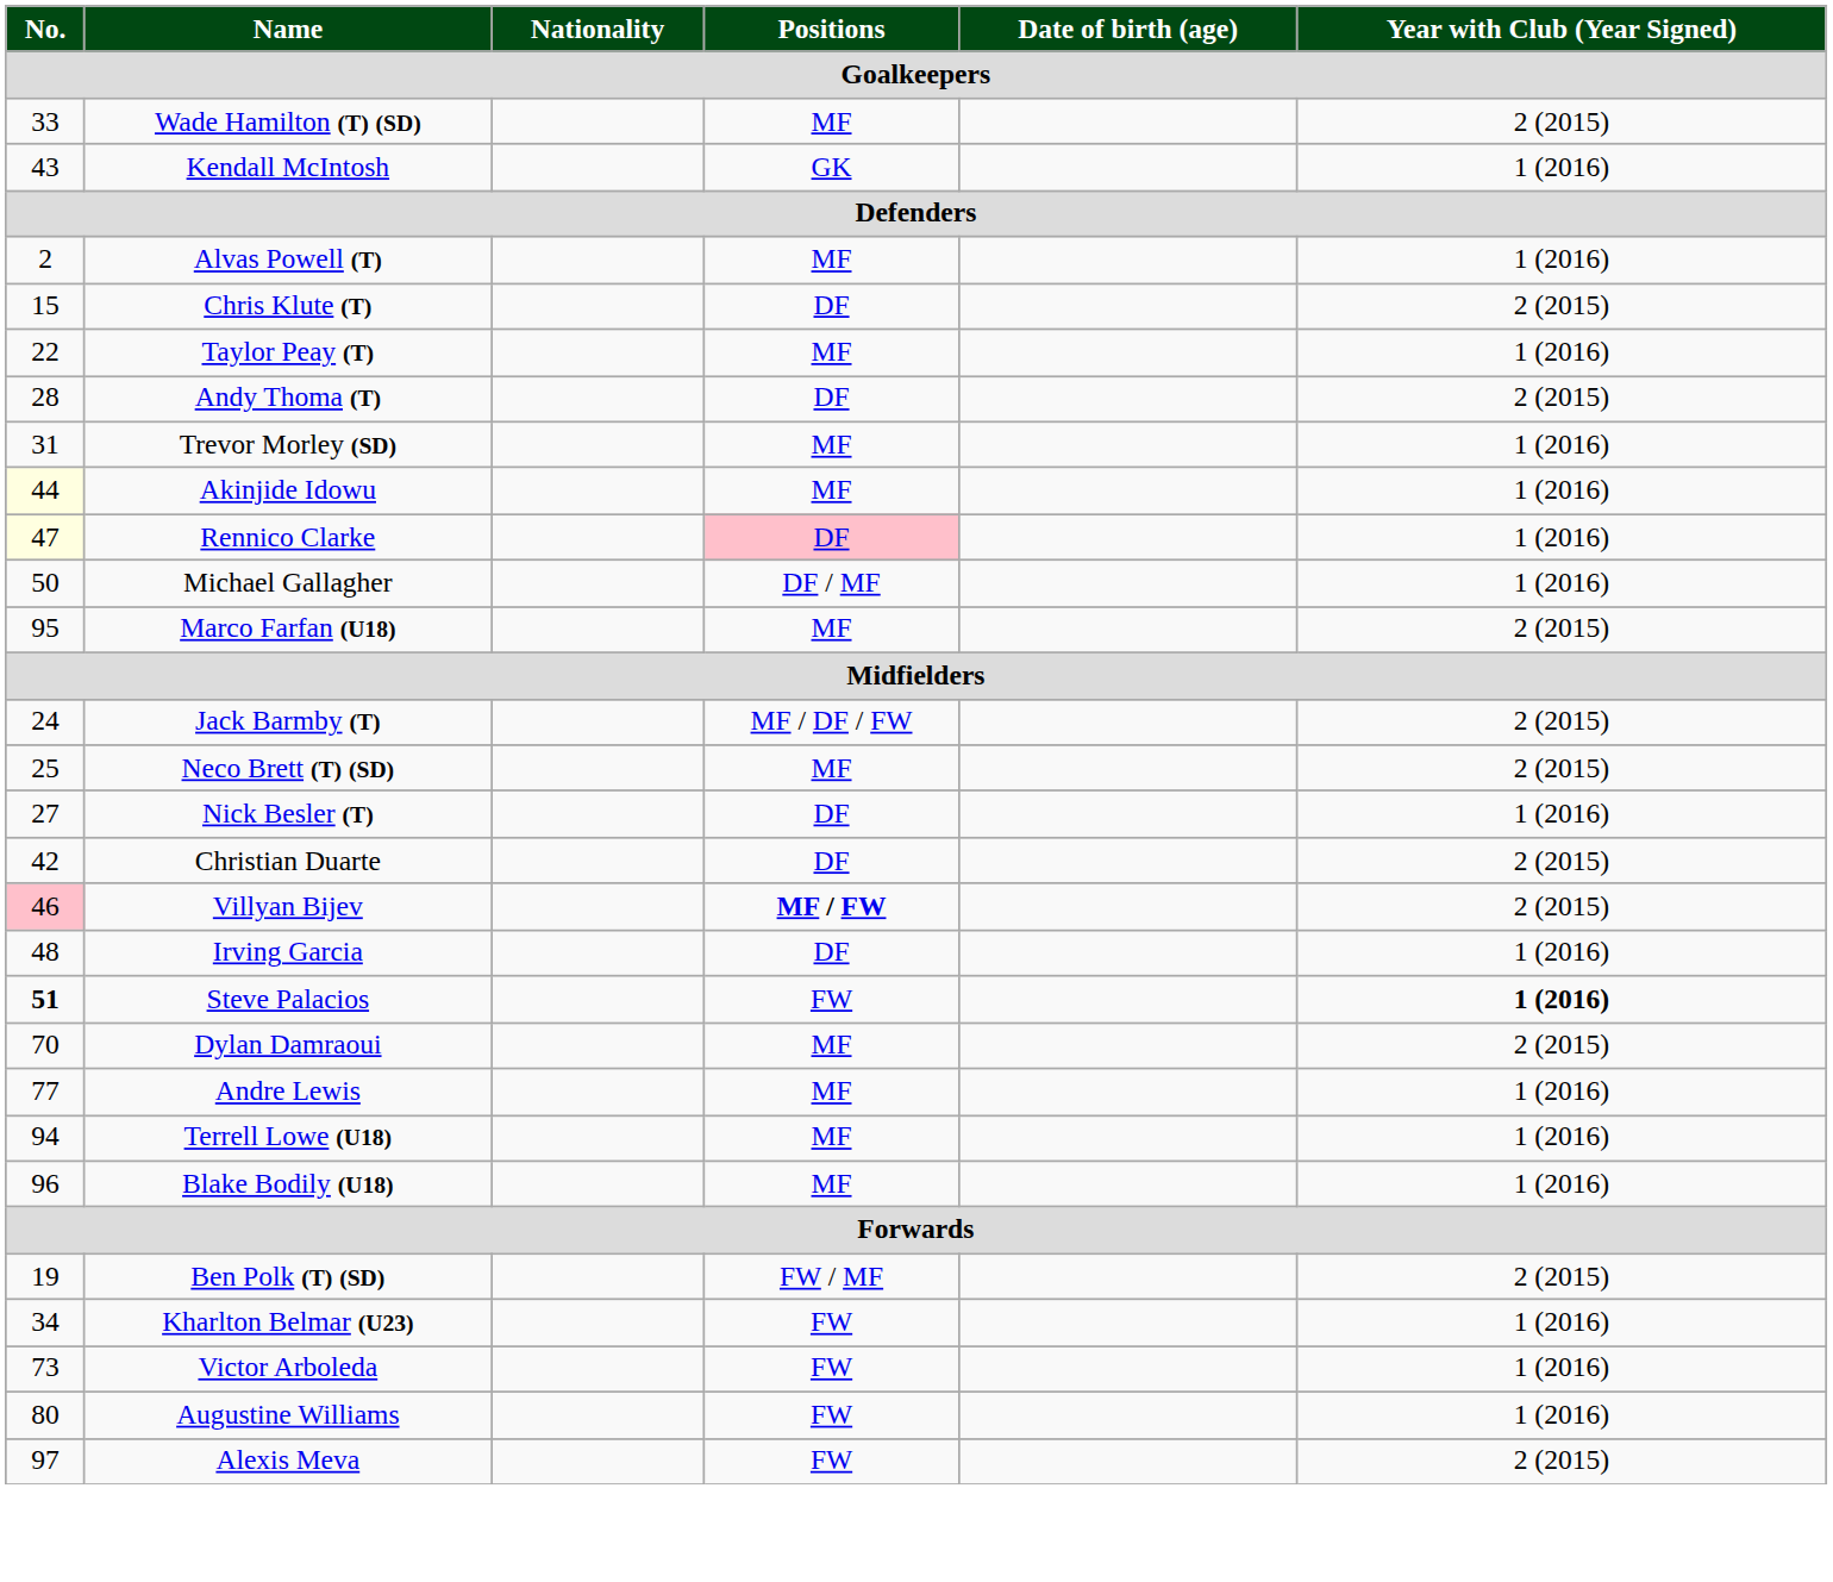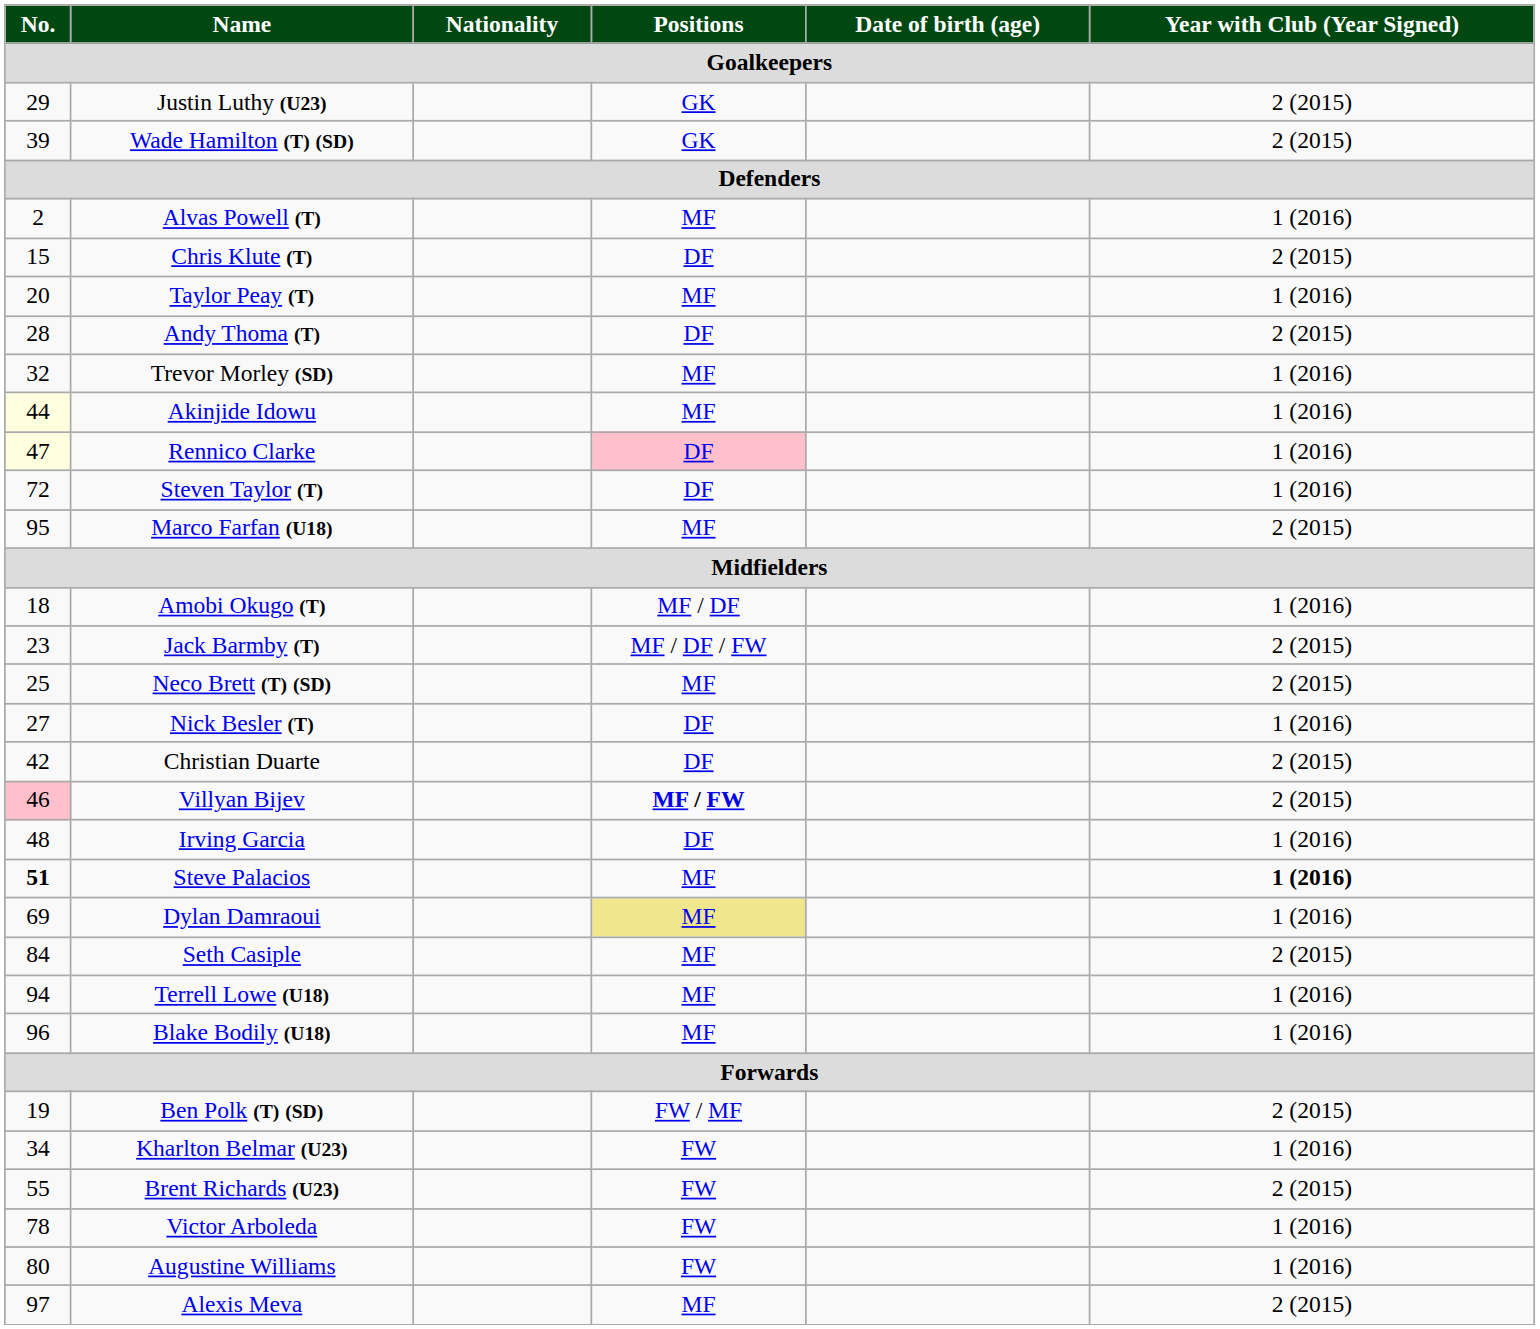 <table class="wikitable" style="text-align:center; font-size:85%; width:70%;">
 <tr>
 <th style="background:#004812; color:white; text-align:center;">No.</th>
 <th style="background:#004812; color:white; text-align:center;">Name</th>
 <th style="background:#004812; color:white; text-align:center;">Nationality</th>
 <th style="background:#004812; color:white; text-align:center;">Positions</th>
 <th style="background:#004812; color:white; text-align:center;">Date of birth (age)</th>
 <th style="background:#004812; color:white; text-align:center;">Year with Club (Year Signed)</th>
 </tr>
 <tr>
 <th colspan="6" style="background:#dcdcdc; text-align:center">Goalkeepers</th>
 </tr>
 <tr>
-<td>33</td>
-<td><a href='#'>Wade Hamilton</a> <small><strong>(T)</strong></small> <small><strong>(SD)</strong></small></td>
+<td>29</td>
+<td>Justin Luthy <small><strong>(U23)</strong></small></td>
 <td></td>
-<td><a href='#'>MF</a></td>
+<td><a href='#'>GK</a></td>
 <td></td>
 <td>2 (2015)</td>
 </tr>
 <tr>
-<td>43</td>
-<td><a href='#'>Kendall McIntosh</a></td>
+<td>39</td>
+<td><a href='#'>Wade Hamilton</a> <small><strong>(T)</strong></small> <small><strong>(SD)</strong></small></td>
 <td></td>
 <td><a href='#'>GK</a></td>
 <td></td>
-<td>1 (2016)</td>
+<td>2 (2015)</td>
 </tr>
 <tr>
 <th colspan="6" style="background:#dcdcdc; text-align:center">Defenders</th>
 </tr>
 <tr>
 <td>2</td>
 <td><a href='#'>Alvas Powell</a> <small><strong>(T)</strong></small></td>
 <td></td>
 <td><a href='#'>MF</a></td>
 <td></td>
 <td>1 (2016)</td>
 </tr>
 <tr>
 <td>15</td>
 <td><a href='#'>Chris Klute</a> <small><strong>(T)</strong></small></td>
 <td></td>
 <td><a href='#'>DF</a></td>
 <td></td>
 <td>2 (2015)</td>
 </tr>
 <tr>
-<td>22</td>
+<td>20</td>
 <td><a href='#'>Taylor Peay</a> <small><strong>(T)</strong></small></td>
 <td></td>
 <td><a href='#'>MF</a></td>
 <td></td>
 <td>1 (2016)</td>
 </tr>
 <tr>
 <td>28</td>
 <td><a href='#'>Andy Thoma</a> <small><strong>(T)</strong></small></td>
 <td></td>
 <td><a href='#'>DF</a></td>
 <td></td>
 <td>2 (2015)</td>
 </tr>
 <tr>
-<td>31</td>
+<td>32</td>
 <td>Trevor Morley <small><strong>(SD)</strong></small></td>
 <td></td>
 <td><a href='#'>MF</a></td>
 <td></td>
 <td>1 (2016)</td>
 </tr>
 <tr>
 <td style="background: lightyellow;">44</td>
 <td><a href='#'>Akinjide Idowu</a></td>
 <td></td>
 <td><a href='#'>MF</a></td>
 <td></td>
 <td>1 (2016)</td>
 </tr>
 <tr>
 <td style="background: lightyellow;">47</td>
 <td><a href='#'>Rennico Clarke</a></td>
 <td></td>
 <td style="background: pink;"><a href='#'>DF</a></td>
 <td></td>
 <td>1 (2016)</td>
 </tr>
 <tr>
-<td>50</td>
-<td>Michael Gallagher</td>
+<td>72</td>
+<td><a href='#'>Steven Taylor</a> <small><strong>(T)</strong></small></td>
 <td></td>
-<td><a href='#'>DF</a> / <a href='#'>MF</a></td>
+<td><a href='#'>DF</a></td>
 <td></td>
 <td>1 (2016)</td>
 </tr>
 <tr>
 <td>95</td>
 <td><a href='#'>Marco Farfan</a> <small><strong>(U18)</strong></small></td>
 <td></td>
 <td><a href='#'>MF</a></td>
 <td></td>
 <td>2 (2015)</td>
 </tr>
 <tr>
 <th colspan="6" style="background:#dcdcdc; text-align:center">Midfielders</th>
 </tr>
 <tr>
-<td>24</td>
+<td>18</td>
+<td><a href='#'>Amobi Okugo</a> <small><strong>(T)</strong></small></td>
+<td></td>
+<td><a href='#'>MF</a> / <a href='#'>DF</a></td>
+<td></td>
+<td>1 (2016)</td>
+</tr>
+<tr>
+<td>23</td>
 <td><a href='#'>Jack Barmby</a> <small><strong>(T)</strong></small></td>
 <td></td>
 <td><a href='#'>MF</a> / <a href='#'>DF</a> / <a href='#'>FW</a></td>
 <td></td>
 <td>2 (2015)</td>
 </tr>
 <tr>
 <td>25</td>
 <td><a href='#'>Neco Brett</a> <small><strong>(T)</strong></small> <small><strong>(SD)</strong></small></td>
 <td></td>
 <td><a href='#'>MF</a></td>
 <td></td>
 <td>2 (2015)</td>
 </tr>
 <tr>
 <td>27</td>
 <td><a href='#'>Nick Besler</a> <small><strong>(T)</strong></small></td>
 <td></td>
 <td><a href='#'>DF</a></td>
 <td></td>
 <td>1 (2016)</td>
 </tr>
 <tr>
 <td>42</td>
 <td>Christian Duarte</td>
 <td></td>
 <td><a href='#'>DF</a></td>
 <td></td>
 <td>2 (2015)</td>
 </tr>
 <tr>
 <td style="background: pink;">46</td>
 <td><a href='#'>Villyan Bijev</a></td>
 <td></td>
 <td><strong><a href='#'>MF</a> / <a href='#'>FW</a></strong></td>
 <td></td>
 <td>2 (2015)</td>
 </tr>
 <tr>
 <td>48</td>
 <td><a href='#'>Irving Garcia</a></td>
 <td></td>
 <td><a href='#'>DF</a></td>
 <td></td>
 <td>1 (2016)</td>
 </tr>
 <tr>
 <td><strong>51</strong></td>
 <td><a href='#'>Steve Palacios</a></td>
 <td></td>
-<td><a href='#'>FW</a></td>
+<td><a href='#'>MF</a></td>
 <td></td>
 <td><strong>1 (2016)</strong></td>
 </tr>
 <tr>
-<td>70</td>
+<td>69</td>
 <td><a href='#'>Dylan Damraoui</a></td>
+<td></td>
+<td style="background: khaki;"><a href='#'>MF</a></td>
+<td></td>
+<td>1 (2016)</td>
+</tr>
+<tr>
+<td>84</td>
+<td><a href='#'>Seth Casiple</a></td>
 <td></td>
 <td><a href='#'>MF</a></td>
 <td></td>
 <td>2 (2015)</td>
-</tr>
-<tr>
-<td>77</td>
-<td><a href='#'>Andre Lewis</a></td>
-<td></td>
-<td><a href='#'>MF</a></td>
-<td></td>
-<td>1 (2016)</td>
 </tr>
 <tr>
 <td>94</td>
 <td><a href='#'>Terrell Lowe</a> <small><strong>(U18)</strong></small></td>
 <td></td>
 <td><a href='#'>MF</a></td>
 <td></td>
 <td>1 (2016)</td>
 </tr>
 <tr>
 <td>96</td>
 <td><a href='#'>Blake Bodily</a> <small><strong>(U18)</strong></small></td>
 <td></td>
 <td><a href='#'>MF</a></td>
 <td></td>
 <td>1 (2016)</td>
 </tr>
 <tr>
 <th colspan="6" style="background:#dcdcdc; text-align:center">Forwards</th>
 </tr>
 <tr>
 <td>19</td>
 <td><a href='#'>Ben Polk</a> <small><strong>(T)</strong></small> <small><strong>(SD)</strong></small></td>
 <td></td>
 <td><a href='#'>FW</a> / <a href='#'>MF</a></td>
 <td></td>
 <td>2 (2015)</td>
 </tr>
 <tr>
 <td>34</td>
 <td><a href='#'>Kharlton Belmar</a> <small><strong>(U23)</strong></small></td>
 <td></td>
 <td><a href='#'>FW</a></td>
 <td></td>
 <td>1 (2016)</td>
 </tr>
 <tr>
-<td>73</td>
+<td>55</td>
+<td><a href='#'>Brent Richards</a> <small><strong>(U23)</strong></small></td>
+<td></td>
+<td><a href='#'>FW</a></td>
+<td></td>
+<td>2 (2015)</td>
+</tr>
+<tr>
+<td>78</td>
 <td><a href='#'>Victor Arboleda</a></td>
 <td></td>
 <td><a href='#'>FW</a></td>
 <td></td>
 <td>1 (2016)</td>
 </tr>
 <tr>
 <td>80</td>
 <td><a href='#'>Augustine Williams</a></td>
 <td></td>
 <td><a href='#'>FW</a></td>
 <td></td>
 <td>1 (2016)</td>
 </tr>
 <tr>
 <td>97</td>
 <td><a href='#'>Alexis Meva</a></td>
 <td></td>
-<td><a href='#'>FW</a></td>
+<td><a href='#'>MF</a></td>
 <td></td>
 <td>2 (2015)</td>
 </tr>
 </table>
